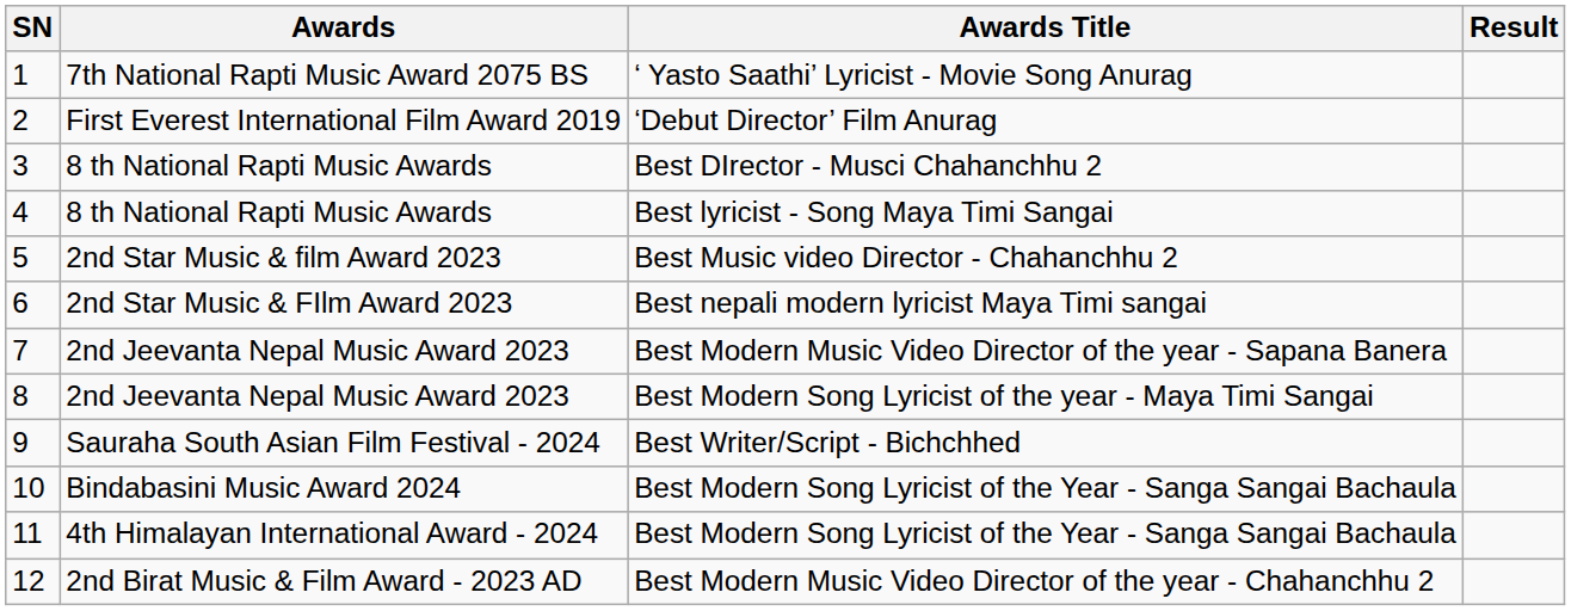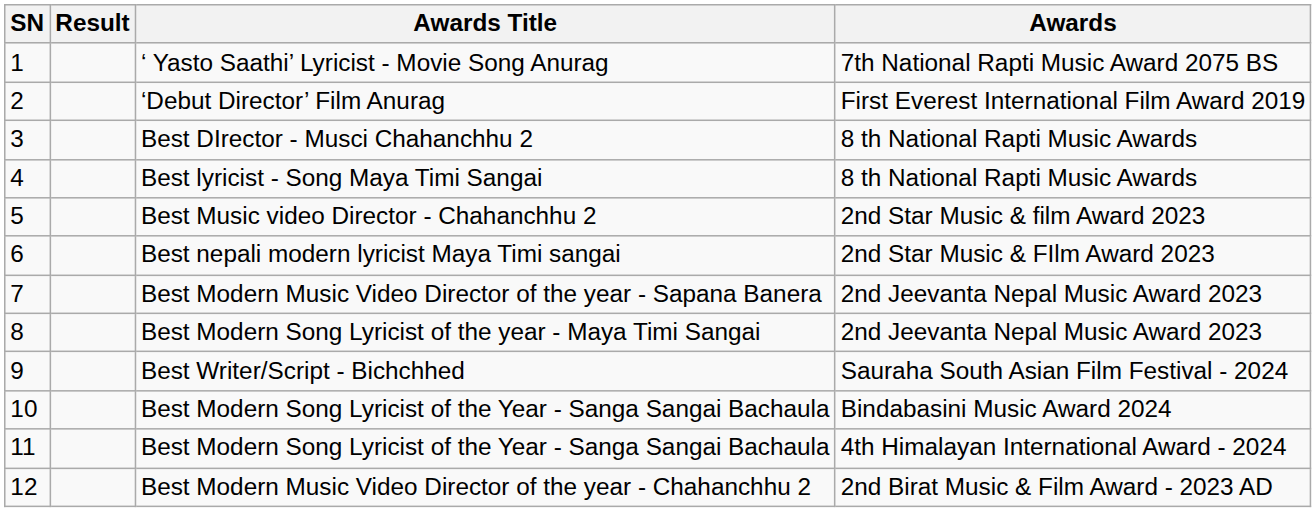 <table class="wikitable sortable">
 <tr>
 <th>SN</th>
+<th>Result</th>
+<th>Awards Title</th>
 <th>Awards</th>
-<th>Awards Title</th>
-<th>Result</th>
 </tr>
 <tr>
 <td>1</td>
+<td></td>
+<td>‘ Yasto Saathi’ Lyricist - Movie Song Anurag</td>
 <td>7th National Rapti Music Award 2075 BS</td>
-<td>‘ Yasto Saathi’ Lyricist - Movie Song Anurag</td>
-<td></td>
 </tr>
 <tr>
 <td>2</td>
+<td></td>
+<td>‘Debut Director’ Film Anurag</td>
 <td>First Everest International Film Award 2019</td>
-<td>‘Debut Director’ Film Anurag</td>
-<td></td>
 </tr>
 <tr>
 <td>3</td>
+<td></td>
+<td>Best DIrector - Musci Chahanchhu 2</td>
 <td>8 th National Rapti Music Awards</td>
-<td>Best DIrector - Musci Chahanchhu 2</td>
-<td></td>
 </tr>
 <tr>
 <td>4</td>
+<td></td>
+<td>Best lyricist -  Song  Maya Timi Sangai</td>
 <td>8 th National Rapti Music Awards</td>
-<td>Best lyricist -  Song  Maya Timi Sangai</td>
-<td></td>
 </tr>
 <tr>
 <td>5</td>
+<td></td>
+<td>Best Music video Director - Chahanchhu 2</td>
 <td>2nd Star Music & film Award 2023</td>
-<td>Best Music video Director - Chahanchhu 2</td>
-<td></td>
 </tr>
 <tr>
 <td>6</td>
+<td></td>
+<td>Best nepali modern lyricist Maya Timi sangai</td>
 <td>2nd Star Music & FIlm Award 2023</td>
-<td>Best nepali modern lyricist Maya Timi sangai</td>
-<td></td>
 </tr>
 <tr>
 <td>7</td>
+<td></td>
+<td>Best Modern Music Video Director of the year - Sapana Banera</td>
 <td>2nd Jeevanta Nepal Music Award 2023</td>
-<td>Best Modern Music Video Director of the year - Sapana Banera</td>
-<td></td>
 </tr>
 <tr>
 <td>8</td>
+<td></td>
+<td>Best Modern Song Lyricist of the year - Maya Timi Sangai</td>
 <td>2nd Jeevanta Nepal Music Award 2023</td>
-<td>Best Modern Song Lyricist of the year - Maya Timi Sangai</td>
-<td></td>
 </tr>
 <tr>
 <td>9</td>
+<td></td>
+<td>Best Writer/Script - Bichchhed</td>
 <td>Sauraha South Asian Film Festival - 2024</td>
-<td>Best Writer/Script - Bichchhed</td>
-<td></td>
 </tr>
 <tr>
 <td>10</td>
+<td></td>
+<td>Best Modern Song Lyricist of the Year - Sanga Sangai Bachaula</td>
 <td>Bindabasini Music Award 2024</td>
-<td>Best Modern Song Lyricist of the Year - Sanga Sangai Bachaula</td>
-<td></td>
 </tr>
 <tr>
 <td>11</td>
+<td></td>
+<td>Best Modern Song Lyricist of the Year - Sanga Sangai Bachaula</td>
 <td>4th Himalayan International Award - 2024</td>
-<td>Best Modern Song Lyricist of the Year - Sanga Sangai Bachaula</td>
-<td></td>
 </tr>
 <tr>
 <td>12</td>
+<td></td>
+<td>Best Modern Music Video Director of the year - Chahanchhu 2</td>
 <td>2nd Birat Music & Film Award - 2023 AD</td>
-<td>Best Modern Music Video Director of the year - Chahanchhu 2</td>
-<td></td>
 </tr>
 </table>
